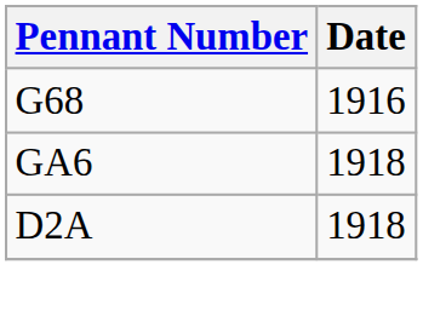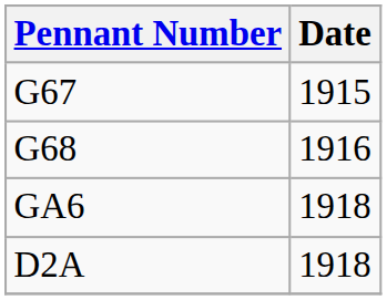 <table class="wikitable" style="text-align:left">
 <tr>
 <th><a href='#'>Pennant Number</a></th>
 <th>Date</th>
+</tr>
+<tr>
+<td>G67</td>
+<td>1915</td>
 </tr>
 <tr>
 <td>G68</td>
 <td>1916</td>
 </tr>
 <tr>
 <td>GA6</td>
 <td>1918</td>
 </tr>
 <tr>
 <td>D2A</td>
 <td>1918</td>
 </tr>
 <tr>
 </tr>
 </table>
